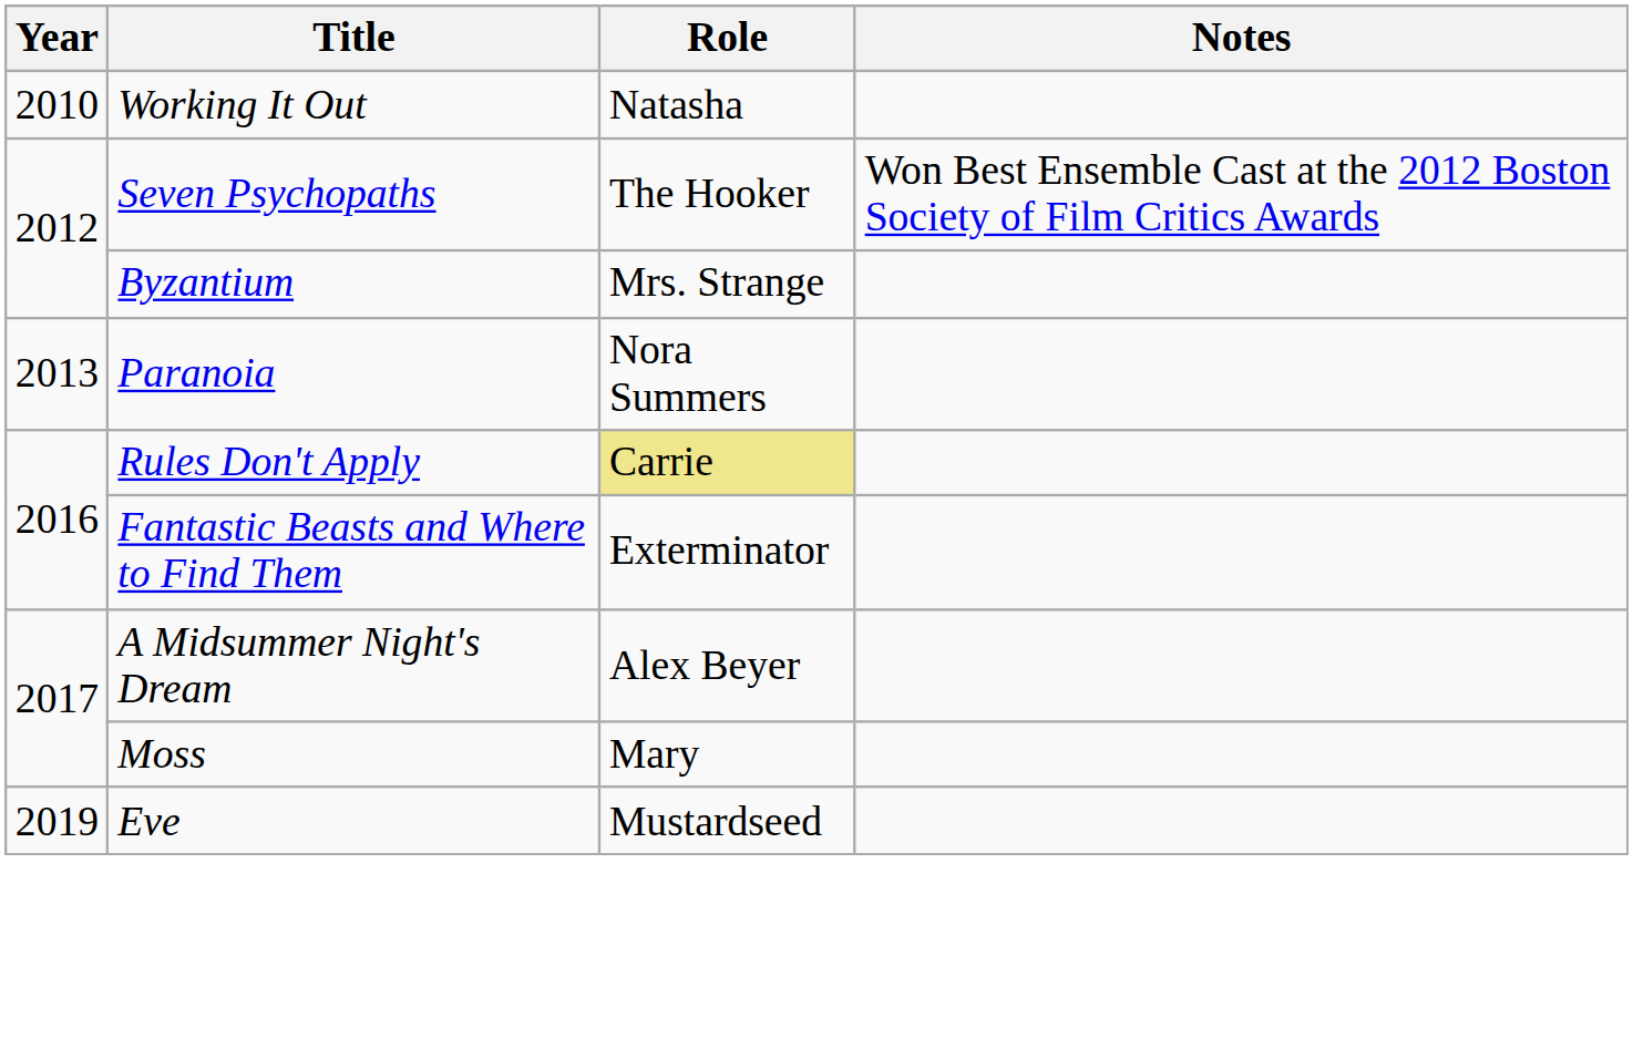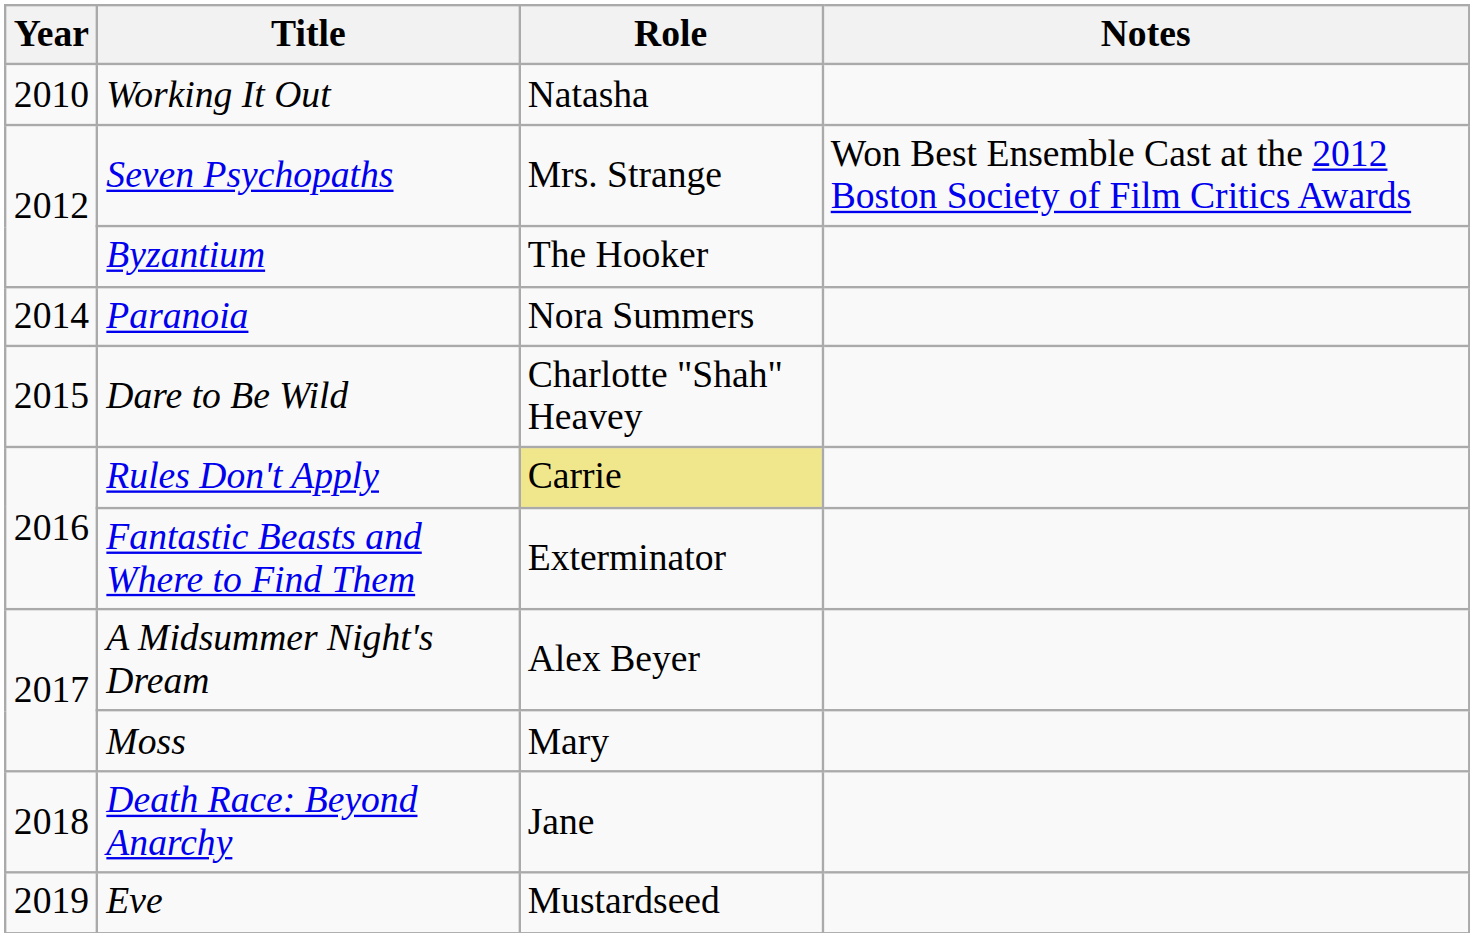 <table class="wikitable" style="text-align:center; margin-right:auto">
 <tr>
 <th>Year</th>
 <th>Title</th>
 <th>Role</th>
 <th>Notes</th>
 </tr>
 <tr>
 <td>2010</td>
 <td style="text-align:left;"><em>Working It Out</em></td>
 <td style="text-align:left;">Natasha</td>
 <td></td>
 </tr>
 <tr>
 <td rowspan=2 style="text-align:center;">2012</td>
 <td style="text-align:left;"><em><a href='#'>Seven Psychopaths</a></em></td>
-<td style="text-align:left;">The Hooker</td>
+<td style="text-align:left;">Mrs. Strange</td>
 <td style="text-align:left;">Won Best Ensemble Cast at the <a href='#'>2012 Boston Society of Film Critics Awards</a></td>
 </tr>
 <tr>
 <td style="text-align:left;"><em><a href='#'>Byzantium</a></em></td>
-<td style="text-align:left;">Mrs. Strange</td>
+<td style="text-align:left;">The Hooker</td>
 <td style="text-align:left;"></td>
 </tr>
 <tr>
-<td>2013</td>
+<td>2014</td>
 <td style="text-align:left;"><em><a href='#'>Paranoia</a></em></td>
 <td style="text-align:left;">Nora Summers</td>
+<td style="text-align:left;"></td>
+</tr>
+<tr>
+<td>2015</td>
+<td style="text-align:left;"><em>Dare to Be Wild</em></td>
+<td style="text-align:left;">Charlotte "Shah" Heavey</td>
 <td style="text-align:left;"></td>
 </tr>
 <tr>
 <td rowspan=2 style="text-align:center;">2016</td>
 <td style="text-align:left;"><em><a href='#'>Rules Don't Apply</a></em></td>
 <td style="background: khaki; text-align:left;">Carrie</td>
 <td style="text-align:left;"></td>
 </tr>
 <tr>
 <td style="text-align:left;"><em><a href='#'>Fantastic Beasts and Where to Find Them</a></em></td>
 <td style="text-align:left;">Exterminator</td>
 <td style="text-align:left;"></td>
 </tr>
 <tr>
 <td rowspan=2 style="text-align:center;">2017</td>
 <td style="text-align:left;"><em>A Midsummer Night's Dream</em></td>
 <td style="text-align:left;">Alex Beyer</td>
 <td style="text-align:left;"></td>
 </tr>
 <tr>
 <td style="text-align:left;"><em>Moss</em></td>
 <td style="text-align:left;">Mary</td>
 <td style="text-align:left;"></td>
 </tr>
 <tr>
+<td rowspan=1 style="text-align:center;">2018</td>
+<td style="text-align:left;"><em><a href='#'>Death Race: Beyond Anarchy</a></em></td>
+<td style="text-align:left;">Jane</td>
+<td style="text-align:left;"></td>
+</tr>
+<tr>
 <td rowspan=1 style="text-align:center;">2019</td>
 <td style="text-align:left;"><em>Eve</em></td>
 <td style="text-align:left;">Mustardseed</td>
 <td style="text-align:left;"></td>
 </tr>
 <tr>
 </tr>
 </table>
